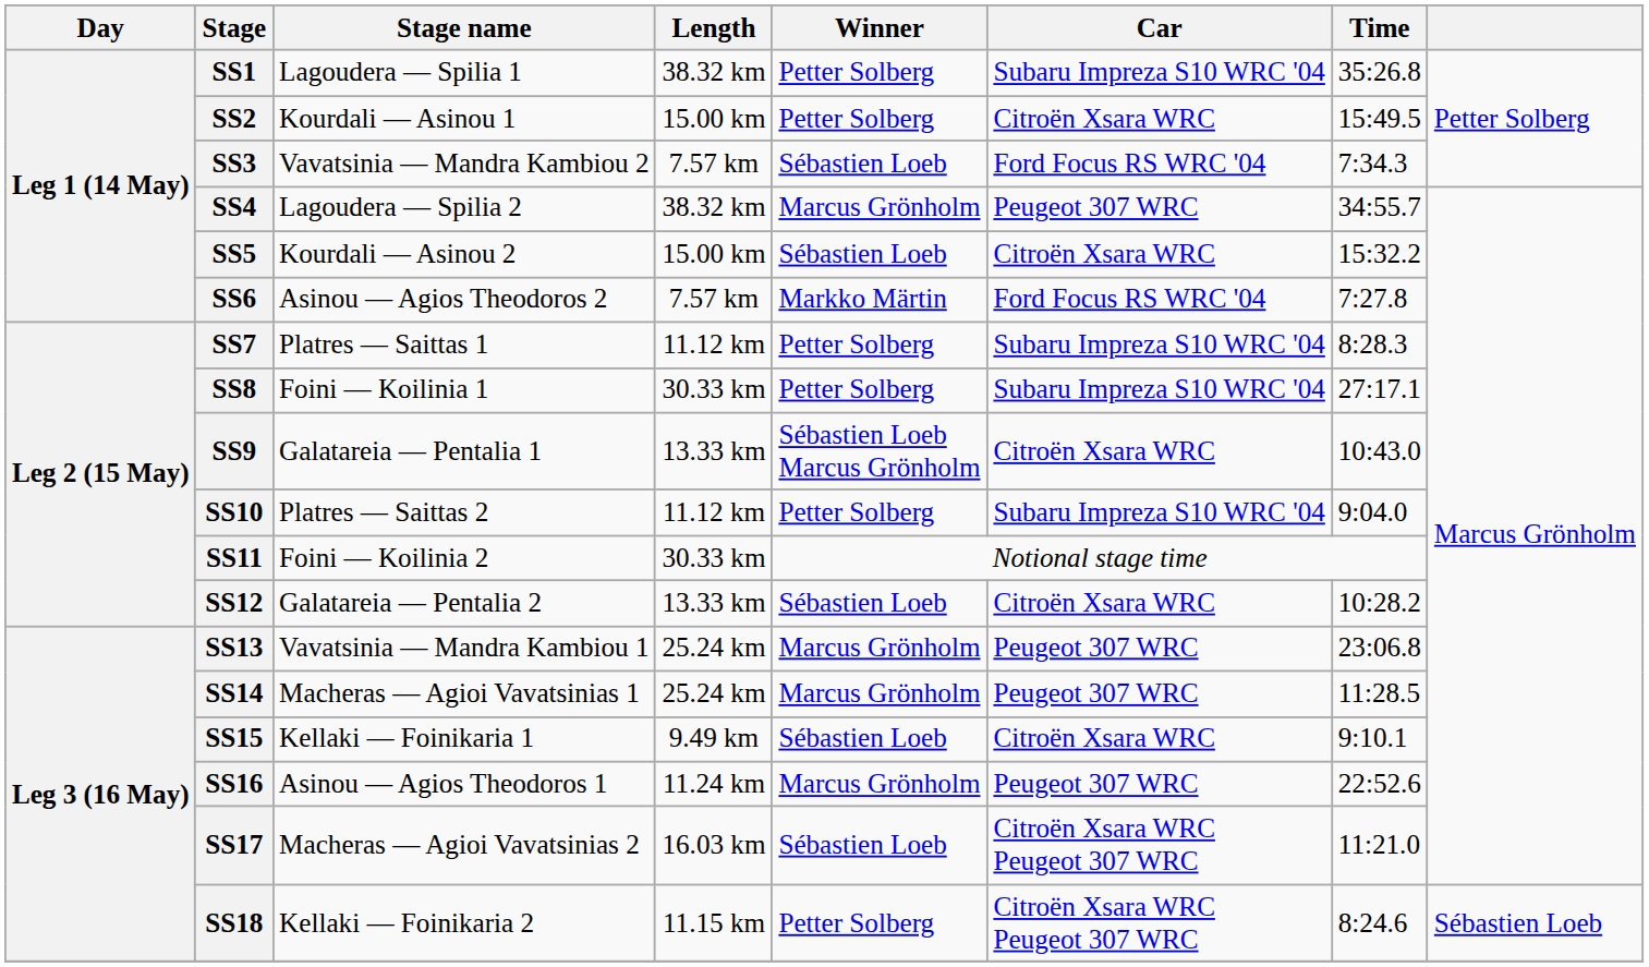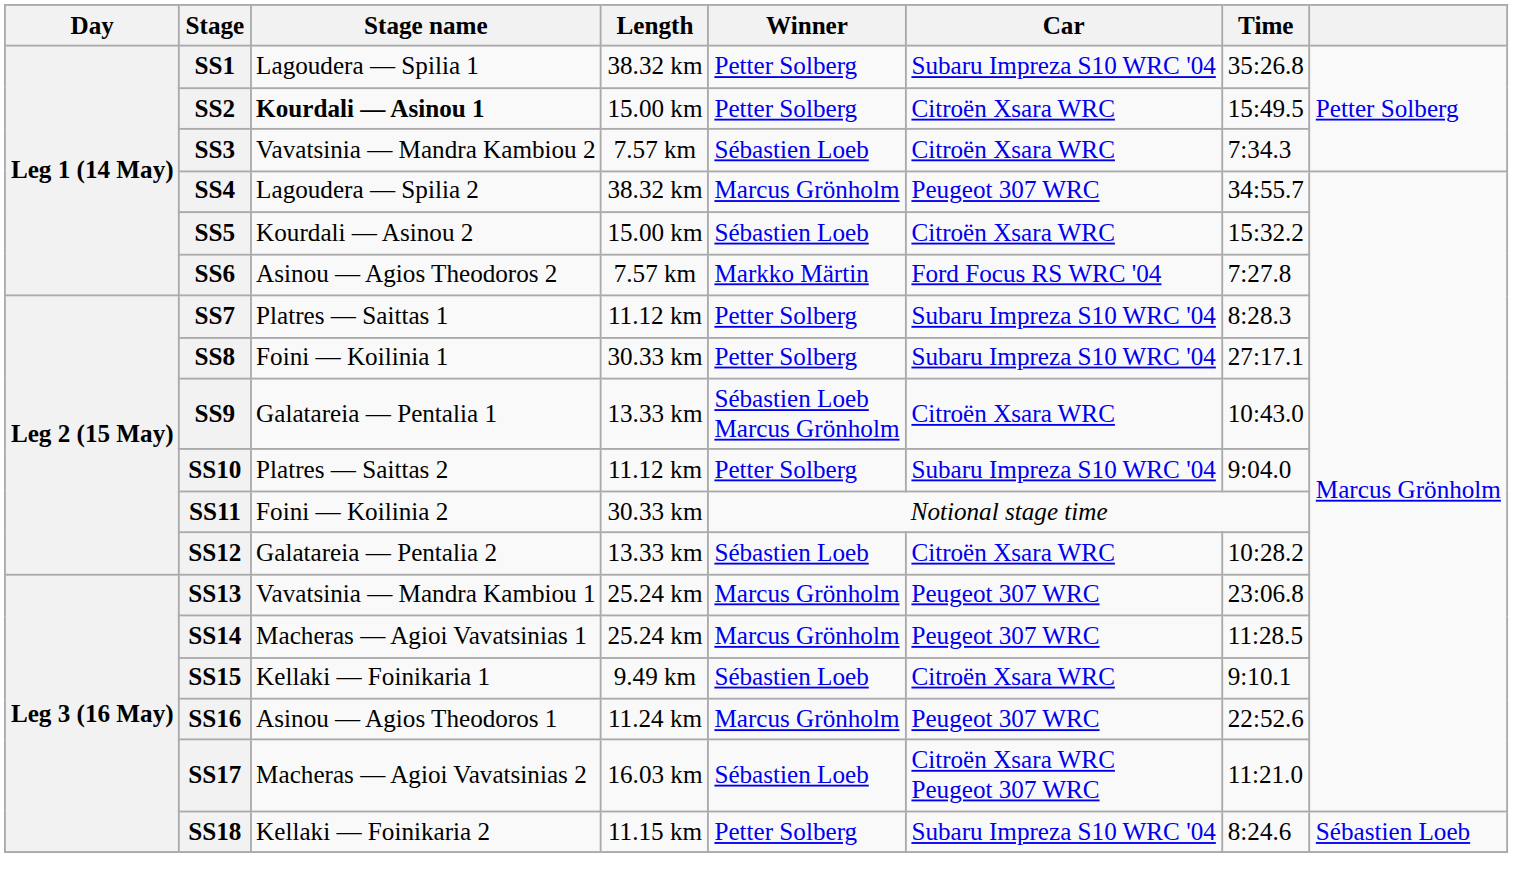 <table class="wikitable" style="font-size: 85%;">
 <tr>
 <th>Day</th>
 <th>Stage</th>
 <th>Stage name</th>
 <th>Length</th>
 <th>Winner</th>
 <th>Car</th>
 <th>Time</th>
 <th></th>
 </tr>
 <tr>
 <th rowspan="6">Leg 1 (14 May)</th>
 <th>SS1</th>
 <td>Lagoudera — Spilia 1</td>
 <td align="center">38.32 km</td>
 <td> <a href='#'>Petter Solberg</a></td>
 <td><a href='#'>Subaru Impreza S10 WRC '04</a></td>
 <td>35:26.8</td>
 <td rowspan="3"> <a href='#'>Petter Solberg</a></td>
 </tr>
 <tr>
 <th>SS2</th>
-<td>Kourdali — Asinou 1</td>
+<td><strong>Kourdali — Asinou 1</strong></td>
 <td align="center">15.00 km</td>
 <td> <a href='#'>Petter Solberg</a></td>
 <td><a href='#'>Citroën Xsara WRC</a></td>
 <td>15:49.5</td>
 </tr>
 <tr>
 <th>SS3</th>
 <td>Vavatsinia — Mandra Kambiou 2</td>
 <td align="center">7.57 km</td>
 <td> <a href='#'>Sébastien Loeb</a></td>
-<td><a href='#'>Ford Focus RS WRC '04</a></td>
+<td><a href='#'>Citroën Xsara WRC</a></td>
 <td>7:34.3</td>
 </tr>
 <tr>
 <th>SS4</th>
 <td>Lagoudera — Spilia 2</td>
 <td align="center">38.32 km</td>
 <td> <a href='#'>Marcus Grönholm</a></td>
 <td><a href='#'>Peugeot 307 WRC</a></td>
 <td>34:55.7</td>
 <td rowspan="14"> <a href='#'>Marcus Grönholm</a></td>
 </tr>
 <tr>
 <th>SS5</th>
 <td>Kourdali — Asinou 2</td>
 <td align="center">15.00 km</td>
 <td> <a href='#'>Sébastien Loeb</a></td>
 <td><a href='#'>Citroën Xsara WRC</a></td>
 <td>15:32.2</td>
 </tr>
 <tr>
 <th>SS6</th>
 <td>Asinou — Agios Theodoros 2</td>
 <td align="center">7.57 km</td>
 <td> <a href='#'>Markko Märtin</a></td>
 <td><a href='#'>Ford Focus RS WRC '04</a></td>
 <td>7:27.8</td>
 </tr>
 <tr>
 <th rowspan="6">Leg 2 (15 May)</th>
 <th>SS7</th>
 <td>Platres — Saittas 1</td>
 <td align="center">11.12 km</td>
 <td> <a href='#'>Petter Solberg</a></td>
 <td><a href='#'>Subaru Impreza S10 WRC '04</a></td>
 <td>8:28.3</td>
 </tr>
 <tr>
 <th>SS8</th>
 <td>Foini — Koilinia 1</td>
 <td align="center">30.33 km</td>
 <td> <a href='#'>Petter Solberg</a></td>
 <td><a href='#'>Subaru Impreza S10 WRC '04</a></td>
 <td>27:17.1</td>
 </tr>
 <tr>
 <th>SS9</th>
 <td>Galatareia — Pentalia 1</td>
 <td align="center">13.33 km</td>
 <td> <a href='#'>Sébastien Loeb</a><br> <a href='#'>Marcus Grönholm</a></td>
 <td><a href='#'>Citroën Xsara WRC</a></td>
 <td>10:43.0</td>
 </tr>
 <tr>
 <th>SS10</th>
 <td>Platres — Saittas 2</td>
 <td align="center">11.12 km</td>
 <td> <a href='#'>Petter Solberg</a></td>
 <td><a href='#'>Subaru Impreza S10 WRC '04</a></td>
 <td>9:04.0</td>
 </tr>
 <tr>
 <th>SS11</th>
 <td>Foini — Koilinia 2</td>
 <td align="center">30.33 km</td>
 <td colspan="3" align="center"><em>Notional stage time</em></td>
 </tr>
 <tr>
 <th>SS12</th>
 <td>Galatareia — Pentalia 2</td>
 <td align="center">13.33 km</td>
 <td> <a href='#'>Sébastien Loeb</a></td>
 <td><a href='#'>Citroën Xsara WRC</a></td>
 <td>10:28.2</td>
 </tr>
 <tr>
 <th rowspan="6">Leg 3 (16 May)</th>
 <th>SS13</th>
 <td>Vavatsinia — Mandra Kambiou 1</td>
 <td align="center">25.24 km</td>
 <td> <a href='#'>Marcus Grönholm</a></td>
 <td><a href='#'>Peugeot 307 WRC</a></td>
 <td>23:06.8</td>
 </tr>
 <tr>
 <th>SS14</th>
 <td>Macheras — Agioi Vavatsinias 1</td>
 <td align="center">25.24 km</td>
 <td> <a href='#'>Marcus Grönholm</a></td>
 <td><a href='#'>Peugeot 307 WRC</a></td>
 <td>11:28.5</td>
 </tr>
 <tr>
 <th>SS15</th>
 <td>Kellaki — Foinikaria 1</td>
 <td align="center">9.49 km</td>
 <td> <a href='#'>Sébastien Loeb</a></td>
 <td><a href='#'>Citroën Xsara WRC</a></td>
 <td>9:10.1</td>
 </tr>
 <tr>
 <th>SS16</th>
 <td>Asinou — Agios Theodoros 1</td>
 <td align="center">11.24 km</td>
 <td> <a href='#'>Marcus Grönholm</a></td>
 <td><a href='#'>Peugeot 307 WRC</a></td>
 <td>22:52.6</td>
 </tr>
 <tr>
 <th>SS17</th>
 <td>Macheras — Agioi Vavatsinias 2</td>
 <td align="center">16.03 km</td>
 <td> <a href='#'>Sébastien Loeb</a></td>
 <td><a href='#'>Citroën Xsara WRC</a><br><a href='#'>Peugeot 307 WRC</a></td>
 <td>11:21.0</td>
 </tr>
 <tr>
 <th>SS18</th>
 <td>Kellaki — Foinikaria 2</td>
 <td align="center">11.15 km</td>
 <td> <a href='#'>Petter Solberg</a></td>
-<td><a href='#'>Citroën Xsara WRC</a><br><a href='#'>Peugeot 307 WRC</a></td>
+<td><a href='#'>Subaru Impreza S10 WRC '04</a></td>
 <td>8:24.6</td>
 <td rowspan="1"> <a href='#'>Sébastien Loeb</a></td>
 </tr>
 <tr>
 </tr>
 </table>
